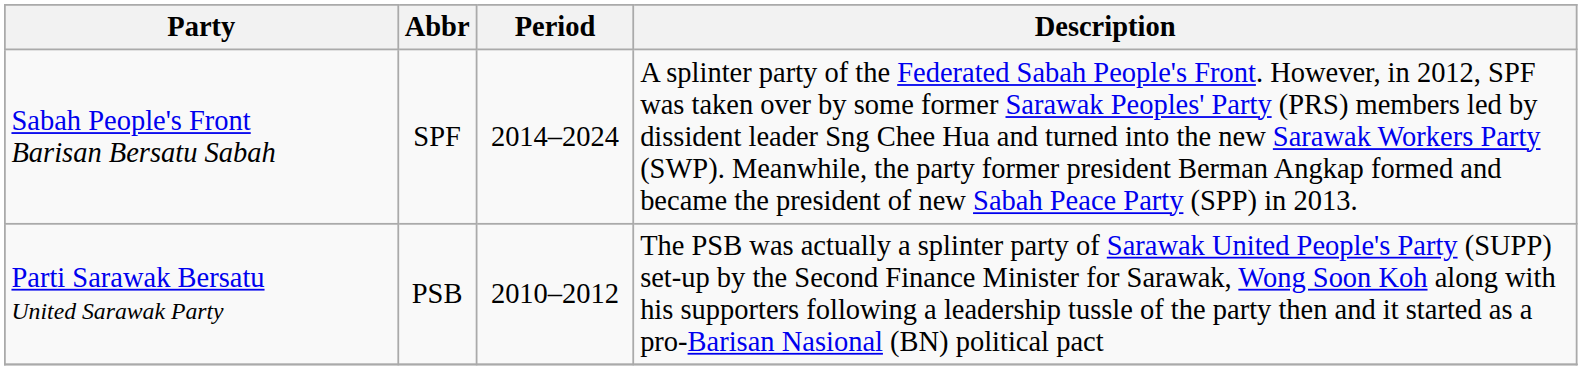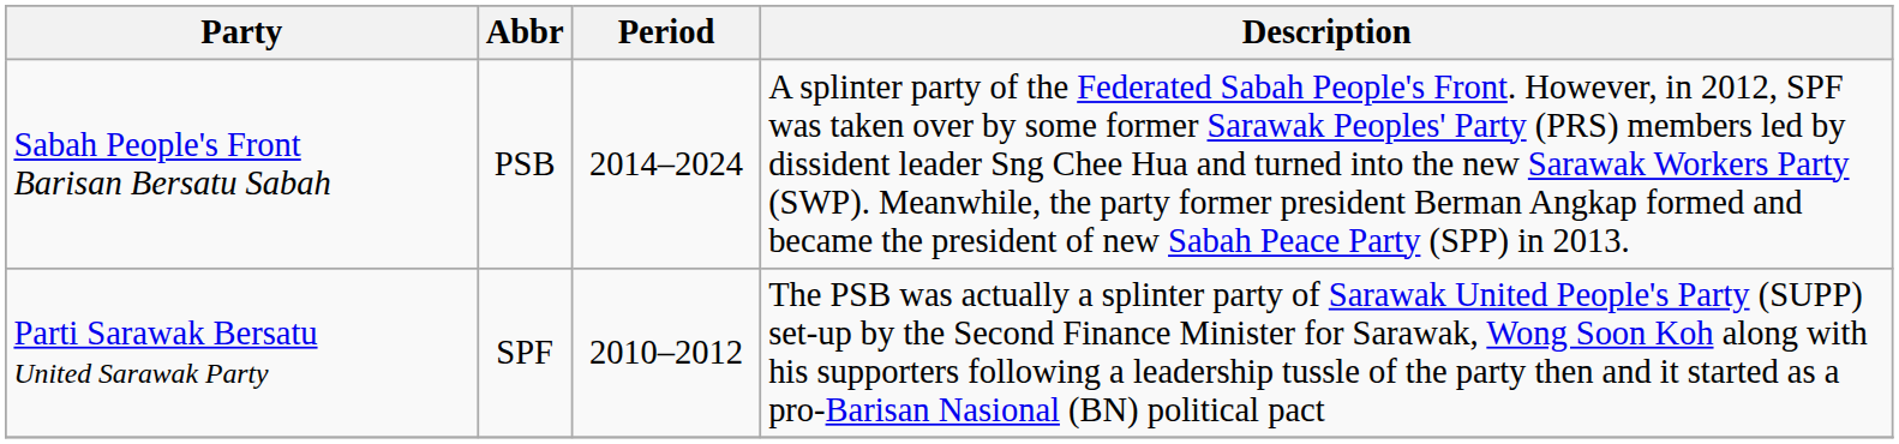 <table class="wikitable collapsible collapsed"  style="width:100%;">
 <tr>
 <th>Party</th>
 <th>Abbr</th>
 <th>Period</th>
 <th>Description</th>
 </tr>
 <tr>
 <td width="25%"><a href='#'>Sabah People's Front</a><br><em> Barisan Bersatu Sabah </em></td>
-<td width="5%" style="text-align:center">SPF</td>
+<td width="5%" style="text-align:center">PSB</td>
 <td width="10%" style="text-align:center">2014–2024</td>
 <td width="60%">A splinter party of the <a href='#'>Federated Sabah People's Front</a>. However, in 2012, SPF was taken over by some former <a href='#'>Sarawak Peoples' Party</a> (PRS) members led by dissident leader Sng Chee Hua and turned into the new <a href='#'>Sarawak Workers Party</a> (SWP). Meanwhile, the party former president Berman Angkap formed and became the president of new <a href='#'>Sabah Peace Party</a> (SPP) in 2013.</td>
 </tr>
 <tr>
 <td width="25%"><a href='#'>Parti Sarawak Bersatu</a><br> <small><em>United Sarawak Party</em></small></td>
-<td width="5%" style="text-align:center">PSB</td>
+<td width="5%" style="text-align:center">SPF</td>
 <td width="10%" style="text-align:center">2010–2012</td>
 <td width="60%">The PSB was actually a splinter party of <a href='#'>Sarawak United People's Party</a> (SUPP) set-up by the Second Finance Minister for Sarawak, <a href='#'>Wong Soon Koh</a> along with his supporters following a leadership tussle of the party then and it started as a pro-<a href='#'>Barisan Nasional</a> (BN) political pact</td>
 </tr>
 <tr>
 </tr>
 </table>
